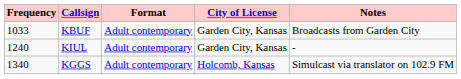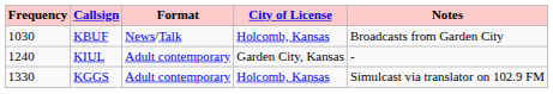 <table class=wikitable>
 <tr>
 <th style="background:#ffcccc;"><strong>Frequency</strong></th>
 <th style="background:#ffcccc;"><strong><a href='#'>Callsign</a></strong></th>
 <th style="background:#ffcccc;"><strong>Format</strong></th>
 <th style="background:#ffcccc;"><strong><a href='#'>City of License</a></strong></th>
 <th style="background:#ffcccc;"><strong>Notes</strong></th>
 </tr>
 <tr>
-<td>1033</td>
+<td>1030</td>
 <td><a href='#'>KBUF</a></td>
-<td><a href='#'>Adult contemporary</a></td>
-<td>Garden City, Kansas</td>
+<td><a href='#'>News</a>/<a href='#'>Talk</a></td>
+<td><a href='#'>Holcomb, Kansas</a></td>
 <td>Broadcasts from Garden City</td>
 </tr>
 <tr>
 <td>1240</td>
 <td><a href='#'>KIUL</a></td>
 <td><a href='#'>Adult contemporary</a></td>
 <td>Garden City, Kansas</td>
 <td>-</td>
 </tr>
 <tr>
-<td>1340</td>
+<td>1330</td>
 <td><a href='#'>KGGS</a></td>
 <td><a href='#'>Adult contemporary</a></td>
 <td><a href='#'>Holcomb, Kansas</a></td>
 <td>Simulcast via translator on 102.9 FM</td>
 </tr>
 </table>
